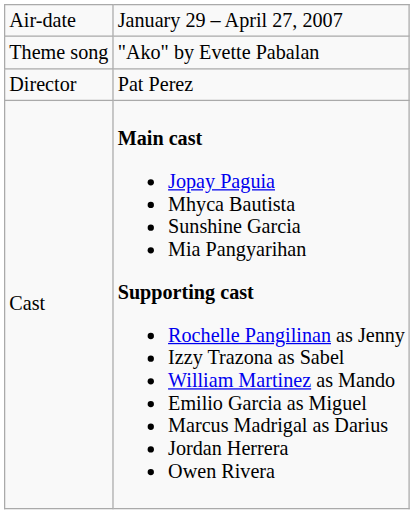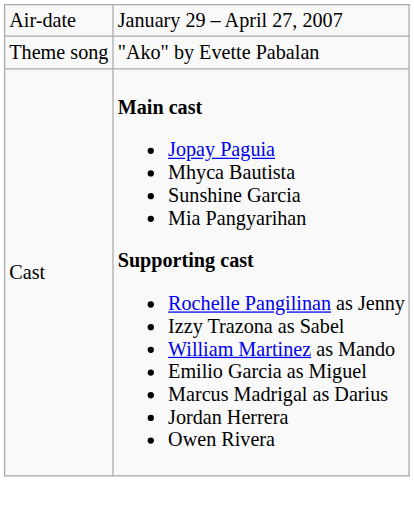 <table class="wikitable">
 <tr>
 <td>Air-date</td>
 <td>January 29 – April 27, 2007</td>
 </tr>
 <tr>
 <td>Theme song</td>
 <td>"Ako" by Evette Pabalan</td>
 </tr>
 <tr>
-<td>Director</td>
-<td>Pat Perez</td>
-</tr>
-<tr>
 <td>Cast</td>
 <td><br><strong>Main cast</strong><ul><li><a href='#'>Jopay Paguia</a></li><li>Mhyca Bautista</li><li>Sunshine Garcia</li><li>Mia Pangyarihan</li></ul><strong>Supporting cast</strong><ul><li><a href='#'>Rochelle Pangilinan</a> as Jenny</li><li>Izzy Trazona as Sabel</li><li><a href='#'>William Martinez</a> as Mando</li><li>Emilio Garcia as Miguel</li><li>Marcus Madrigal as Darius</li><li>Jordan Herrera</li><li>Owen Rivera</li></ul></td>
 </tr>
 </table>
